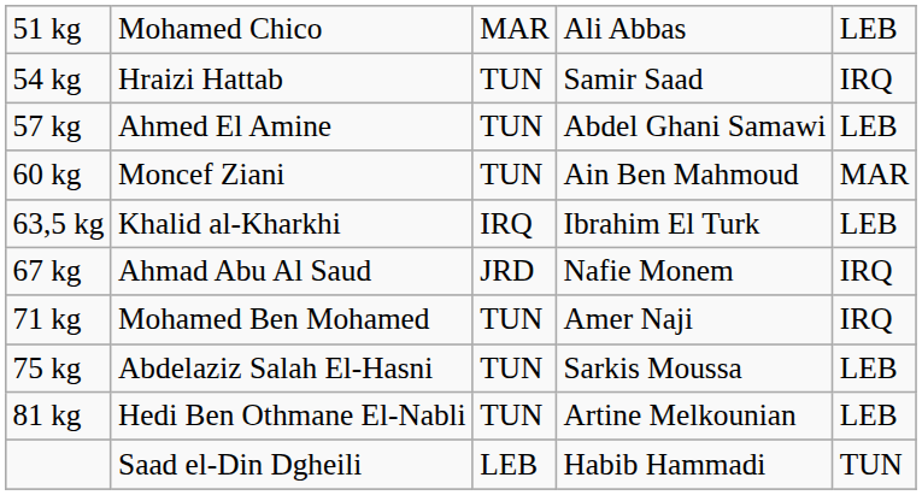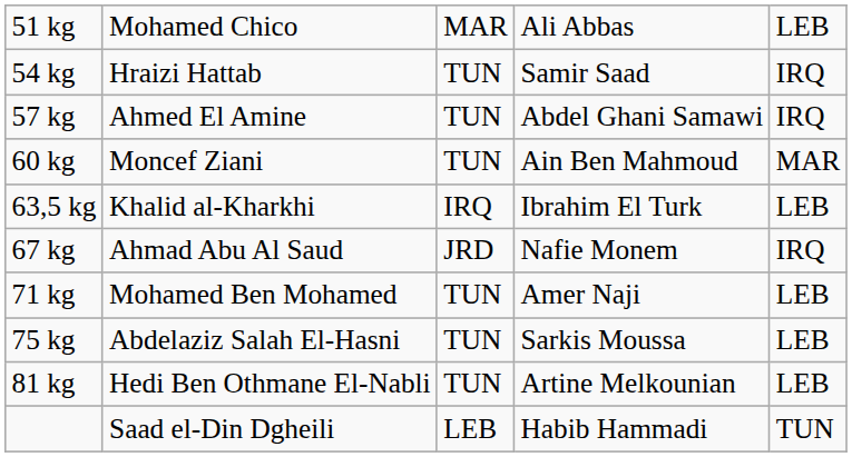 <table class="wikitable">
 <tr>
 <td>51 kg</td>
 <td>Mohamed  Chico</td>
 <td>MAR</td>
 <td>Ali Abbas</td>
 <td>LEB</td>
 </tr>
 <tr>
 <td>54 kg</td>
 <td>Hraizi  Hattab</td>
 <td>TUN</td>
 <td>Samir Saad</td>
 <td>IRQ</td>
 </tr>
 <tr>
 <td>57 kg</td>
 <td>Ahmed El  Amine</td>
 <td>TUN</td>
 <td>Abdel  Ghani Samawi</td>
-<td>LEB</td>
+<td>IRQ</td>
 </tr>
 <tr>
 <td>60 kg</td>
 <td>Moncef  Ziani</td>
 <td>TUN</td>
 <td>Ain Ben  Mahmoud</td>
 <td>MAR</td>
 </tr>
 <tr>
 <td>63,5 kg</td>
 <td>Khalid  al-Kharkhi</td>
 <td>IRQ</td>
 <td>Ibrahim El  Turk</td>
 <td>LEB</td>
 </tr>
 <tr>
 <td>67 kg</td>
 <td>Ahmad Abu  Al Saud</td>
 <td>JRD</td>
 <td>Nafie  Monem</td>
 <td>IRQ</td>
 </tr>
 <tr>
 <td>71 kg</td>
 <td>Mohamed  Ben Mohamed</td>
 <td>TUN</td>
 <td>Amer Naji</td>
-<td>IRQ</td>
+<td>LEB</td>
 </tr>
 <tr>
 <td>75 kg</td>
 <td>Abdelaziz  Salah El-Hasni</td>
 <td>TUN</td>
 <td>Sarkis  Moussa</td>
 <td>LEB</td>
 </tr>
 <tr>
 <td>81 kg</td>
 <td>Hedi Ben Othmane El-Nabli</td>
 <td>TUN</td>
 <td>Artine  Melkounian</td>
 <td>LEB</td>
 </tr>
 <tr>
 <td></td>
 <td>Saad  el-Din Dgheili</td>
 <td>LEB</td>
 <td>Habib  Hammadi</td>
 <td>TUN</td>
 </tr>
 </table>
